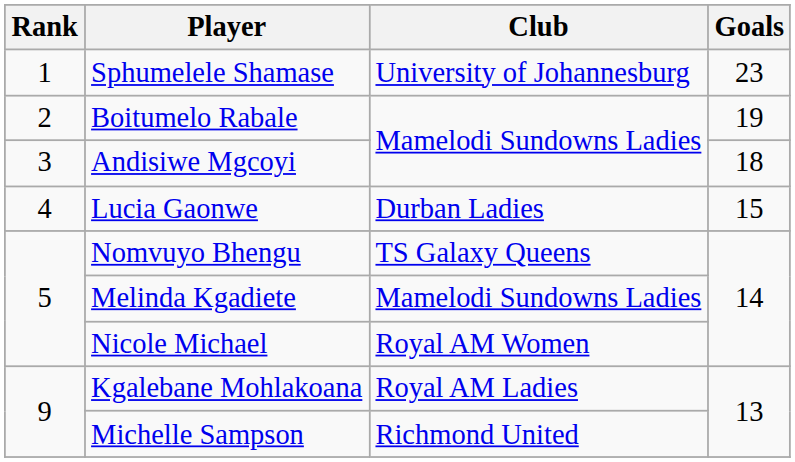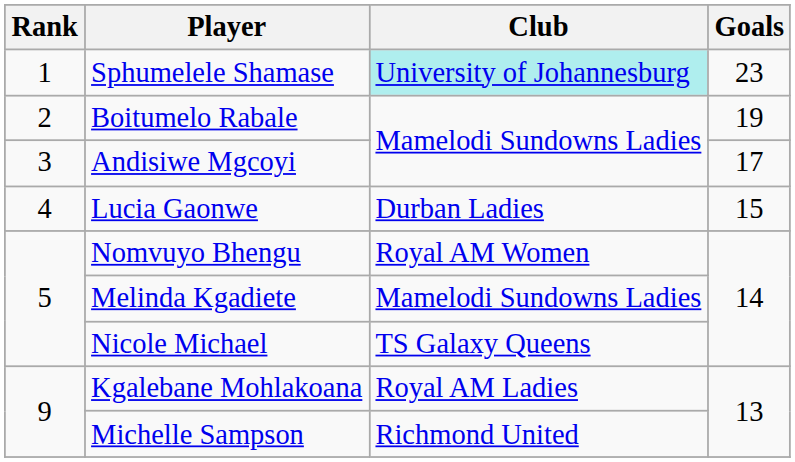 <table Class="wikitable" style= "text-align:center">
 <tr>
 <th>Rank</th>
 <th>Player</th>
 <th>Club</th>
 <th>Goals</th>
 </tr>
 <tr>
 <td>1</td>
 <td align="left"><a href='#'>Sphumelele Shamase</a></td>
-<td align="left"><a href='#'>University of Johannesburg</a></td>
+<td align="left" style="background: paleturquoise;"><a href='#'>University of Johannesburg</a></td>
 <td>23</td>
 </tr>
 <tr>
 <td>2</td>
 <td align="left"> <a href='#'>Boitumelo Rabale</a></td>
 <td rowspan="2" align="left"><a href='#'>Mamelodi Sundowns Ladies</a></td>
 <td>19</td>
 </tr>
 <tr>
 <td>3</td>
 <td align="left"><a href='#'>Andisiwe Mgcoyi</a></td>
-<td>18</td>
+<td>17</td>
 </tr>
 <tr>
 <td>4</td>
 <td align="left"> <a href='#'>Lucia Gaonwe</a></td>
 <td align="left"><a href='#'>Durban Ladies</a></td>
 <td>15</td>
 </tr>
 <tr>
 <td rowspan=3>5</td>
 <td align="left"> <a href='#'>Nomvuyo Bhengu</a></td>
-<td align="left"><a href='#'>TS Galaxy Queens</a></td>
+<td align="left"><a href='#'>Royal AM Women</a></td>
 <td rowspan=3>14</td>
 </tr>
 <tr>
 <td align="left"><a href='#'>Melinda Kgadiete</a></td>
 <td align="left"><a href='#'>Mamelodi Sundowns Ladies</a></td>
 </tr>
 <tr>
 <td align="left"> <a href='#'>Nicole Michael</a></td>
-<td align="left"><a href='#'>Royal AM Women</a></td>
+<td align="left"><a href='#'>TS Galaxy Queens</a></td>
 </tr>
 <tr>
 <td rowspan=2>9</td>
 <td align="left"> <a href='#'>Kgalebane Mohlakoana</a></td>
 <td align="left"><a href='#'>Royal AM Ladies</a></td>
 <td rowspan=2>13</td>
 </tr>
 <tr>
 <td align="left"> <a href='#'>Michelle Sampson</a></td>
 <td align="left"><a href='#'>Richmond United</a></td>
 </tr>
 </table>
